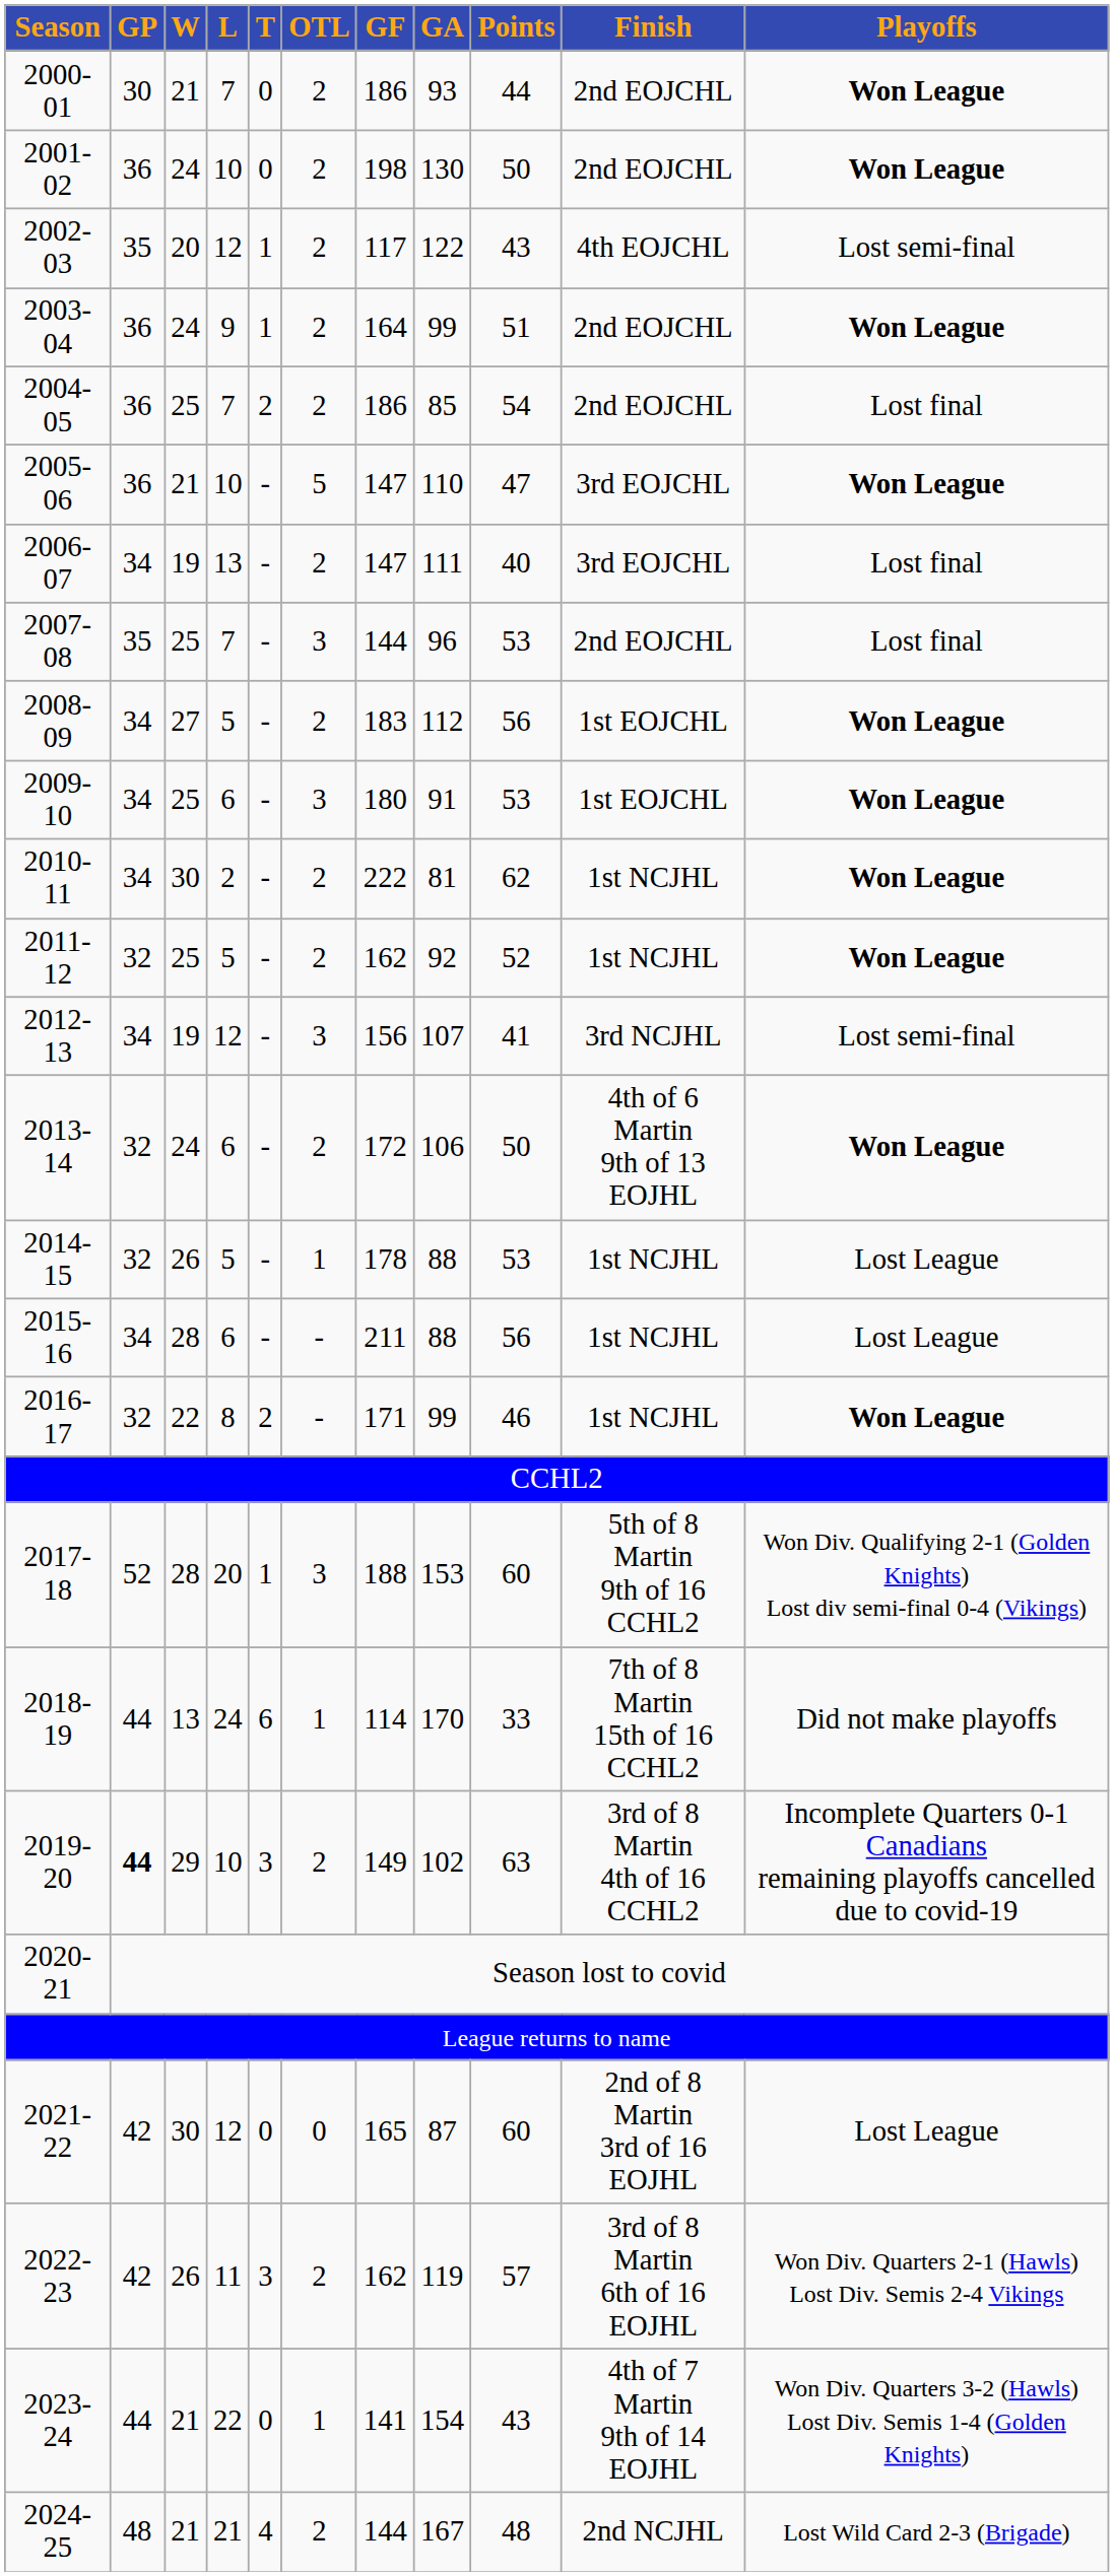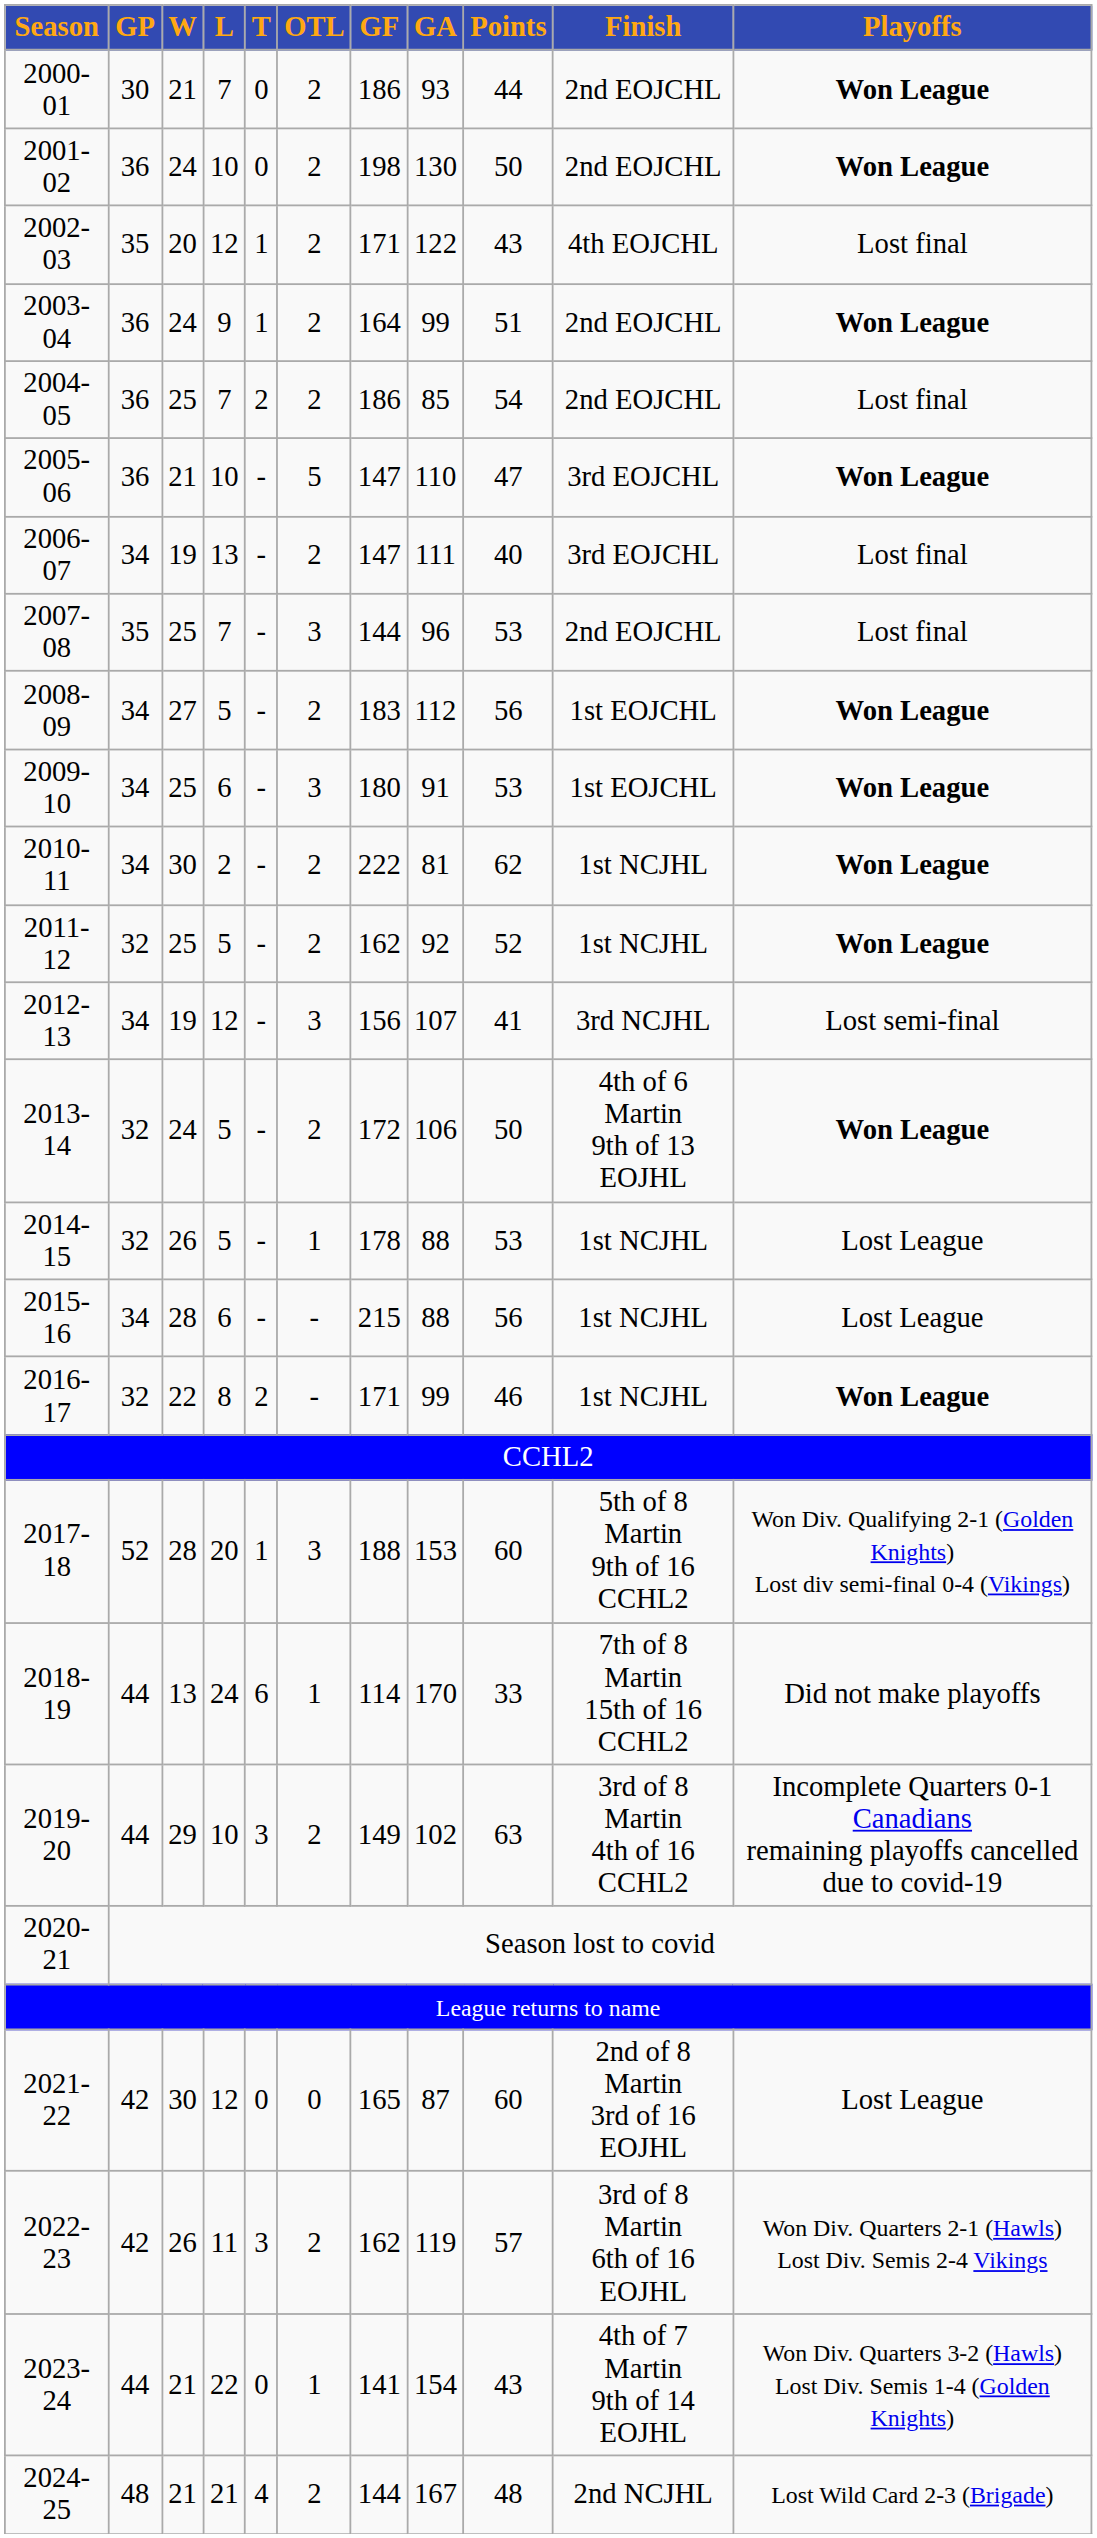 <table class="wikitable">
 <tr align="center" style="color: #FFA812" bgcolor="#324AB2">
 <td><strong>Season</strong></td>
 <td><strong>GP </strong></td>
 <td><strong> W </strong></td>
 <td><strong> L </strong></td>
 <td><strong> T </strong></td>
 <td><strong>OTL</strong></td>
 <td><strong>GF </strong></td>
 <td><strong>GA </strong></td>
 <td><strong>Points</strong></td>
 <td><strong>Finish</strong></td>
 <td><strong>Playoffs</strong></td>
 </tr>
 <tr align="center">
 <td>2000-01</td>
 <td>30</td>
 <td>21</td>
 <td>7</td>
 <td>0</td>
 <td>2</td>
 <td>186</td>
 <td>93</td>
 <td>44</td>
 <td>2nd EOJCHL</td>
 <td><strong>Won League</strong></td>
 </tr>
 <tr align="center">
 <td>2001-02</td>
 <td>36</td>
 <td>24</td>
 <td>10</td>
 <td>0</td>
 <td>2</td>
 <td>198</td>
 <td>130</td>
 <td>50</td>
 <td>2nd EOJCHL</td>
 <td><strong>Won League</strong></td>
 </tr>
 <tr align="center">
 <td>2002-03</td>
 <td>35</td>
 <td>20</td>
 <td>12</td>
 <td>1</td>
 <td>2</td>
-<td>117</td>
+<td>171</td>
 <td>122</td>
 <td>43</td>
 <td>4th EOJCHL</td>
-<td>Lost semi-final</td>
+<td>Lost final</td>
 </tr>
 <tr align="center">
 <td>2003-04</td>
 <td>36</td>
 <td>24</td>
 <td>9</td>
 <td>1</td>
 <td>2</td>
 <td>164</td>
 <td>99</td>
 <td>51</td>
 <td>2nd EOJCHL</td>
 <td><strong>Won League</strong></td>
 </tr>
 <tr align="center">
 <td>2004-05</td>
 <td>36</td>
 <td>25</td>
 <td>7</td>
 <td>2</td>
 <td>2</td>
 <td>186</td>
 <td>85</td>
 <td>54</td>
 <td>2nd EOJCHL</td>
 <td>Lost final</td>
 </tr>
 <tr align="center">
 <td>2005-06</td>
 <td>36</td>
 <td>21</td>
 <td>10</td>
 <td>-</td>
 <td>5</td>
 <td>147</td>
 <td>110</td>
 <td>47</td>
 <td>3rd EOJCHL</td>
 <td><strong>Won League</strong></td>
 </tr>
 <tr align="center">
 <td>2006-07</td>
 <td>34</td>
 <td>19</td>
 <td>13</td>
 <td>-</td>
 <td>2</td>
 <td>147</td>
 <td>111</td>
 <td>40</td>
 <td>3rd EOJCHL</td>
 <td>Lost final</td>
 </tr>
 <tr align="center">
 <td>2007-08</td>
 <td>35</td>
 <td>25</td>
 <td>7</td>
 <td>-</td>
 <td>3</td>
 <td>144</td>
 <td>96</td>
 <td>53</td>
 <td>2nd EOJCHL</td>
 <td>Lost final</td>
 </tr>
 <tr align="center">
 <td>2008-09</td>
 <td>34</td>
 <td>27</td>
 <td>5</td>
 <td>-</td>
 <td>2</td>
 <td>183</td>
 <td>112</td>
 <td>56</td>
 <td>1st EOJCHL</td>
 <td><strong>Won League</strong></td>
 </tr>
 <tr align="center">
 <td>2009-10</td>
 <td>34</td>
 <td>25</td>
 <td>6</td>
 <td>-</td>
 <td>3</td>
 <td>180</td>
 <td>91</td>
 <td>53</td>
 <td>1st EOJCHL</td>
 <td><strong>Won League</strong></td>
 </tr>
 <tr align="center">
 <td>2010-11</td>
 <td>34</td>
 <td>30</td>
 <td>2</td>
 <td>-</td>
 <td>2</td>
 <td>222</td>
 <td>81</td>
 <td>62</td>
 <td>1st NCJHL</td>
 <td><strong>Won League</strong></td>
 </tr>
 <tr align="center">
 <td>2011-12</td>
 <td>32</td>
 <td>25</td>
 <td>5</td>
 <td>-</td>
 <td>2</td>
 <td>162</td>
 <td>92</td>
 <td>52</td>
 <td>1st NCJHL</td>
 <td><strong>Won League</strong></td>
 </tr>
 <tr align="center">
 <td>2012-13</td>
 <td>34</td>
 <td>19</td>
 <td>12</td>
 <td>-</td>
 <td>3</td>
 <td>156</td>
 <td>107</td>
 <td>41</td>
 <td>3rd NCJHL</td>
 <td>Lost semi-final</td>
 </tr>
 <tr align="center">
 <td>2013-14</td>
 <td>32</td>
 <td>24</td>
-<td>6</td>
+<td>5</td>
 <td>-</td>
 <td>2</td>
 <td>172</td>
 <td>106</td>
 <td>50</td>
 <td>4th of 6 Martin<br>9th of 13 EOJHL</td>
 <td><strong>Won League</strong></td>
 </tr>
 <tr align="center">
 <td>2014-15</td>
 <td>32</td>
 <td>26</td>
 <td>5</td>
 <td>-</td>
 <td>1</td>
 <td>178</td>
 <td>88</td>
 <td>53</td>
 <td>1st NCJHL</td>
 <td>Lost League</td>
 </tr>
 <tr align="center">
 <td>2015-16</td>
 <td>34</td>
 <td>28</td>
 <td>6</td>
 <td>-</td>
 <td>-</td>
-<td>211</td>
+<td>215</td>
 <td>88</td>
 <td>56</td>
 <td>1st NCJHL</td>
 <td>Lost League</td>
 </tr>
 <tr align="center">
 <td>2016-17</td>
 <td>32</td>
 <td>22</td>
 <td>8</td>
 <td>2</td>
 <td>-</td>
 <td>171</td>
 <td>99</td>
 <td>46</td>
 <td>1st NCJHL</td>
 <td><strong>Won League</strong></td>
 </tr>
 <tr align="center"  bgcolor="Blue"  style="color:#FFFFFF">
 <td colspan=11>CCHL2</td>
 </tr>
 <tr align="center">
 <td>2017-18</td>
 <td>52</td>
 <td>28</td>
 <td>20</td>
 <td>1</td>
 <td>3</td>
 <td>188</td>
 <td>153</td>
 <td>60</td>
 <td>5th of 8 Martin<br>9th of 16 CCHL2</td>
 <td><small>Won Div. Qualifying 2-1 (<a href='#'>Golden Knights</a>)<br>Lost div semi-final 0-4 (<a href='#'>Vikings</a>)</small></td>
 </tr>
 <tr align="center">
 <td>2018-19</td>
 <td>44</td>
 <td>13</td>
 <td>24</td>
 <td>6</td>
 <td>1</td>
 <td>114</td>
 <td>170</td>
 <td>33</td>
 <td>7th of 8 Martin<br>15th of 16 CCHL2</td>
 <td>Did not make playoffs</td>
 </tr>
 <tr align="center">
 <td>2019-20</td>
-<td><strong>44</strong></td>
+<td>44</td>
 <td>29</td>
 <td>10</td>
 <td>3</td>
 <td>2</td>
 <td>149</td>
 <td>102</td>
 <td>63</td>
 <td>3rd of 8 Martin<br>4th of 16 CCHL2</td>
 <td>Incomplete Quarters 0-1 <a href='#'>Canadians</a><br> remaining playoffs cancelled due to covid-19</td>
 </tr>
 <tr align="center">
 <td>2020-21</td>
 <td colspan="10">Season lost to covid</td>
 </tr>
 <tr align="center"  bgcolor="Blue"  style="color:#FFFFFF">
 <td colspan=11><small>League returns to name</small></td>
 </tr>
 <tr align="center">
 <td>2021-22</td>
 <td>42</td>
 <td>30</td>
 <td>12</td>
 <td>0</td>
 <td>0</td>
 <td>165</td>
 <td>87</td>
 <td>60</td>
 <td>2nd of 8 Martin<br>3rd of 16 EOJHL</td>
 <td>Lost League</td>
 </tr>
 <tr align="center">
 <td>2022-23</td>
 <td>42</td>
 <td>26</td>
 <td>11</td>
 <td>3</td>
 <td>2</td>
 <td>162</td>
 <td>119</td>
 <td>57</td>
 <td>3rd of 8 Martin<br>6th of 16 EOJHL</td>
 <td><small>Won Div. Quarters 2-1 (<a href='#'>Hawls</a>)<br>Lost Div. Semis 2-4 <a href='#'>Vikings</a></small></td>
 </tr>
 <tr align="center">
 <td>2023-24</td>
 <td>44</td>
 <td>21</td>
 <td>22</td>
 <td>0</td>
 <td>1</td>
 <td>141</td>
 <td>154</td>
 <td>43</td>
 <td>4th of 7 Martin<br>9th of 14 EOJHL</td>
 <td><small>Won Div. Quarters 3-2 (<a href='#'>Hawls</a>)<br>Lost Div. Semis 1-4 (<a href='#'>Golden Knights</a>)</small></td>
 </tr>
 <tr align="center">
 <td>2024-25</td>
 <td>48</td>
 <td>21</td>
 <td>21</td>
 <td>4</td>
 <td>2</td>
 <td>144</td>
 <td>167</td>
 <td>48</td>
 <td>2nd NCJHL</td>
 <td><small>Lost Wild Card 2-3 (<a href='#'>Brigade</a>)</small></td>
 </tr>
 </table>
